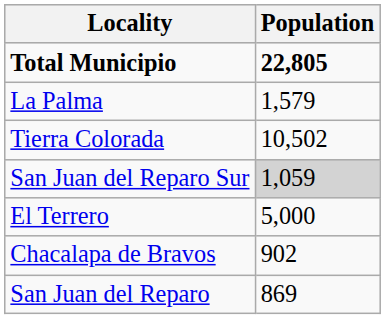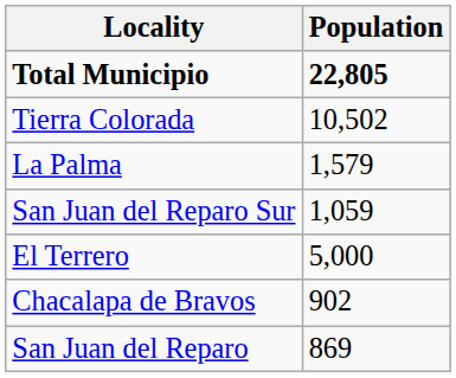 <table class="wikitable">
 <tr style="background:#efefef;">
 <th><strong>Locality</strong></th>
 <th><strong>Population</strong></th>
 </tr>
 <tr>
 <td><strong>Total Municipio</strong></td>
 <td><strong>22,805</strong></td>
 </tr>
 <tr>
+<td><a href='#'>Tierra Colorada</a></td>
+<td>10,502</td>
+</tr>
+<tr>
 <td><a href='#'>La Palma</a></td>
 <td>1,579</td>
 </tr>
 <tr>
-<td><a href='#'>Tierra Colorada</a></td>
-<td>10,502</td>
-</tr>
-<tr>
 <td><a href='#'>San Juan del Reparo Sur</a></td>
-<td style="background: lightgrey;">1,059</td>
+<td>1,059</td>
 </tr>
 <tr>
 <td><a href='#'>El Terrero</a></td>
 <td>5,000</td>
 </tr>
 <tr>
 <td><a href='#'>Chacalapa de Bravos</a></td>
 <td>902</td>
 </tr>
 <tr>
 <td><a href='#'>San Juan del Reparo</a></td>
 <td>869</td>
 </tr>
 </table>
